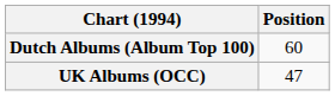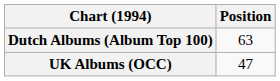 <table class="wikitable plainrowheaders" style="text-align:center">
 <tr>
 <th scope="col">Chart (1994)</th>
 <th scope="col">Position</th>
 </tr>
 <tr>
 <th scope="row">Dutch Albums (Album Top 100)</th>
-<td>60</td>
+<td>63</td>
 </tr>
 <tr>
 <th scope="row">UK Albums (OCC)</th>
 <td>47</td>
 </tr>
 </table>
